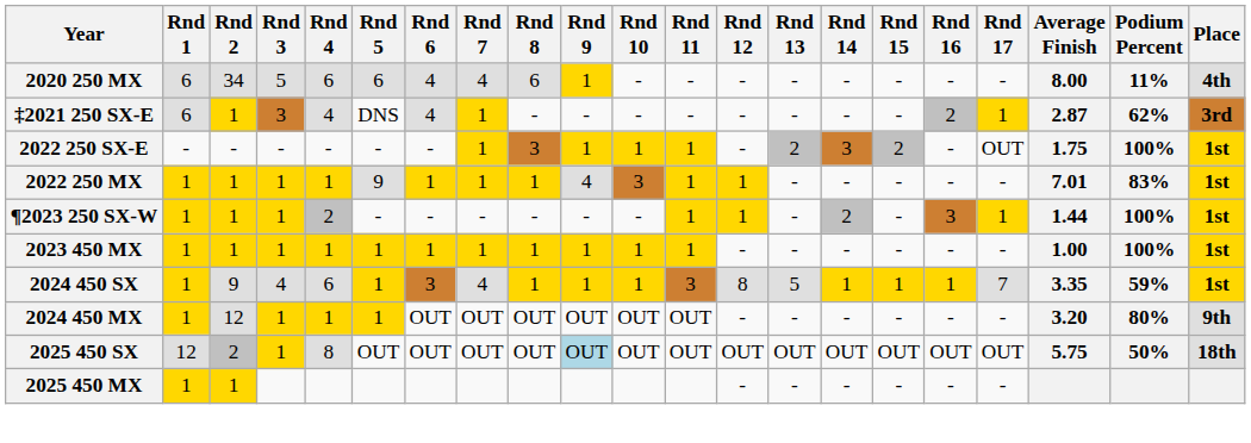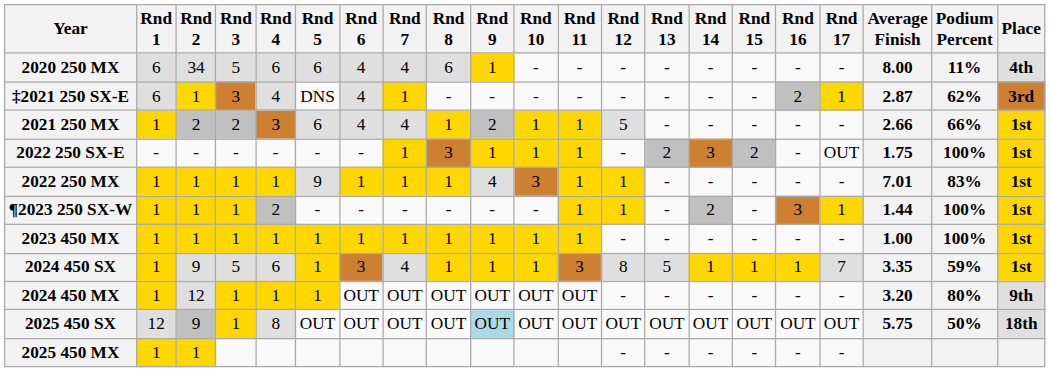 <table class="wikitable" style="font-size: 85%; text-align:center">
 <tr valign="top">
 <th valign="middle">Year</th>
 <th>Rnd<br>1</th>
 <th>Rnd<br>2</th>
 <th>Rnd<br>3</th>
 <th>Rnd<br>4</th>
 <th>Rnd<br>5</th>
 <th>Rnd<br>6</th>
 <th>Rnd<br>7</th>
 <th>Rnd<br>8</th>
 <th>Rnd<br>9</th>
 <th>Rnd<br>10</th>
 <th>Rnd<br>11</th>
 <th>Rnd<br>12</th>
 <th>Rnd<br>13</th>
 <th>Rnd<br>14</th>
 <th>Rnd<br>15</th>
 <th>Rnd<br>16</th>
 <th>Rnd<br>17</th>
 <th valign="middle">Average<br>Finish</th>
 <th valign="middle">Podium<br>Percent</th>
 <th valign="middle">Place</th>
 </tr>
 <tr>
 <th>2020 250 MX</th>
 <td style="background:#dfdfdf;">6</td>
 <td style="background:#dfdfdf;">34</td>
 <td style="background:#dfdfdf;">5</td>
 <td style="background:#dfdfdf;">6</td>
 <td style="background:#dfdfdf;">6</td>
 <td style="background:#dfdfdf;">4</td>
 <td style="background:#dfdfdf;">4</td>
 <td style="background:#dfdfdf;">6</td>
 <td style="background: gold;">1</td>
 <td>-</td>
 <td>-</td>
 <td>-</td>
 <td>-</td>
 <td>-</td>
 <td>-</td>
 <td>-</td>
 <td>-</td>
 <th>8.00</th>
 <th>11%</th>
 <th style="background:#dfdfdf;">4th</th>
 </tr>
 <tr>
 <th>‡2021 250 SX-E</th>
 <td style="background:#dfdfdf;">6</td>
 <td style="background: gold;">1</td>
 <td style="background:#CD7F32;">3</td>
 <td style="background:#dfdfdf;">4</td>
 <td>DNS</td>
 <td style="background:#dfdfdf;">4</td>
 <td style="background: gold;">1</td>
 <td>-</td>
 <td>-</td>
 <td>-</td>
 <td>-</td>
 <td>-</td>
 <td>-</td>
 <td>-</td>
 <td>-</td>
 <td style="background: silver;">2</td>
 <td style="background: gold;">1</td>
 <th>2.87</th>
 <th>62%</th>
 <th style="background:#CD7F32;">3rd</th>
+</tr>
+<tr>
+<th>2021 250 MX</th>
+<td style="background: gold;">1</td>
+<td style="background: silver;">2</td>
+<td style="background: silver;">2</td>
+<td style="background:#CD7F32;">3</td>
+<td style="background:#dfdfdf;">6</td>
+<td style="background:#dfdfdf;">4</td>
+<td style="background:#dfdfdf;">4</td>
+<td style="background: gold;">1</td>
+<td style="background: silver;">2</td>
+<td style="background: gold;">1</td>
+<td style="background: gold;">1</td>
+<td style="background:#dfdfdf;">5</td>
+<td>-</td>
+<td>-</td>
+<td>-</td>
+<td>-</td>
+<td>-</td>
+<th>2.66</th>
+<th>66%</th>
+<th style="background: gold;">1st</th>
 </tr>
 <tr>
 <th>2022 250 SX-E</th>
 <td>-</td>
 <td>-</td>
 <td>-</td>
 <td>-</td>
 <td>-</td>
 <td>-</td>
 <td style="background: gold;">1</td>
 <td style="background:#CD7F32;">3</td>
 <td style="background: gold;">1</td>
 <td style="background: gold;">1</td>
 <td style="background: gold;">1</td>
 <td>-</td>
 <td style="background: silver;">2</td>
 <td style="background:#CD7F32;">3</td>
 <td style="background: silver;">2</td>
 <td>-</td>
 <td>OUT</td>
 <th>1.75</th>
 <th>100%</th>
 <th style="background: gold;">1st</th>
 </tr>
 <tr>
 <th>2022 250 MX</th>
 <td style="background: gold;">1</td>
 <td style="background: gold;">1</td>
 <td style="background: gold;">1</td>
 <td style="background: gold;">1</td>
 <td style="background:#dfdfdf;">9</td>
 <td style="background: gold;">1</td>
 <td style="background: gold;">1</td>
 <td style="background: gold;">1</td>
 <td style="background:#dfdfdf;">4</td>
 <td style="background:#CD7F32;">3</td>
 <td style="background: gold;">1</td>
 <td style="background: gold;">1</td>
 <td>-</td>
 <td>-</td>
 <td>-</td>
 <td>-</td>
 <td>-</td>
 <th>7.01</th>
 <th>83%</th>
 <th style="background: gold;">1st</th>
 </tr>
 <tr>
 <th>¶2023 250 SX-W</th>
 <td style="background: gold;">1</td>
 <td style="background: gold;">1</td>
 <td style="background: gold;">1</td>
 <td style="background: silver;">2</td>
 <td>-</td>
 <td>-</td>
 <td>-</td>
 <td>-</td>
 <td>-</td>
 <td>-</td>
 <td style="background: gold;">1</td>
 <td style="background: gold;">1</td>
 <td>-</td>
 <td style="background: silver;">2</td>
 <td>-</td>
 <td style="background:#CD7F32;">3</td>
 <td style="background: gold;">1</td>
 <th>1.44</th>
 <th>100%</th>
 <th style="background: gold;">1st</th>
 </tr>
 <tr>
 <th>2023 450 MX</th>
 <td style="background: gold;">1</td>
 <td style="background: gold;">1</td>
 <td style="background: gold;">1</td>
 <td style="background: gold;">1</td>
 <td style="background: gold;">1</td>
 <td style="background: gold;">1</td>
 <td style="background: gold;">1</td>
 <td style="background: gold;">1</td>
 <td style="background: gold;">1</td>
 <td style="background: gold;">1</td>
 <td style="background: gold;">1</td>
 <td>-</td>
 <td>-</td>
 <td>-</td>
 <td>-</td>
 <td>-</td>
 <td>-</td>
 <th>1.00</th>
 <th>100%</th>
 <th style="background: gold;">1st</th>
 </tr>
 <tr>
 <th>2024 450 SX</th>
 <td style="background: gold;">1</td>
 <td style="background:#dfdfdf;">9</td>
-<td style="background:#dfdfdf;">4</td>
+<td style="background:#dfdfdf;">5</td>
 <td style="background:#dfdfdf;">6</td>
 <td style="background: gold;">1</td>
 <td style="background:#CD7F32;">3</td>
 <td style="background:#dfdfdf;">4</td>
 <td style="background: gold;">1</td>
 <td style="background: gold;">1</td>
 <td style="background: gold;">1</td>
 <td style="background:#CD7F32;">3</td>
 <td style="background:#dfdfdf;">8</td>
 <td style="background:#dfdfdf;">5</td>
 <td style="background: gold;">1</td>
 <td style="background: gold;">1</td>
 <td style="background: gold;">1</td>
 <td style="background:#dfdfdf;">7</td>
 <th>3.35</th>
 <th>59%</th>
 <th style="background: gold;">1st</th>
 </tr>
 <tr>
 <th>2024 450 MX</th>
 <td style="background: gold;">1</td>
 <td style="background:#dfdfdf;">12</td>
 <td style="background: gold;">1</td>
 <td style="background: gold;">1</td>
 <td style="background: gold;">1</td>
 <td>OUT</td>
 <td>OUT</td>
 <td>OUT</td>
 <td>OUT</td>
 <td>OUT</td>
 <td>OUT</td>
 <td>-</td>
 <td>-</td>
 <td>-</td>
 <td>-</td>
 <td>-</td>
 <td>-</td>
 <th>3.20</th>
 <th>80%</th>
 <th style="background:#dfdfdf;">9th</th>
 </tr>
 <tr>
 <th>2025 450 SX</th>
 <td style="background:#dfdfdf;">12</td>
-<td style="background: silver;">2</td>
+<td style="background: silver;">9</td>
 <td style="background: gold;">1</td>
 <td style="background:#dfdfdf;">8</td>
 <td>OUT</td>
 <td>OUT</td>
 <td>OUT</td>
 <td>OUT</td>
 <td style="background: lightblue;">OUT</td>
 <td>OUT</td>
 <td>OUT</td>
 <td>OUT</td>
 <td>OUT</td>
 <td>OUT</td>
 <td>OUT</td>
 <td>OUT</td>
 <td>OUT</td>
 <th>5.75</th>
 <th>50%</th>
 <th style="background:#dfdfdf;">18th</th>
 </tr>
 <tr>
 <th>2025 450 MX</th>
 <td style="background: gold;">1</td>
 <td style="background: gold;">1</td>
 <td></td>
 <td></td>
 <td></td>
 <td></td>
 <td></td>
 <td></td>
 <td></td>
 <td></td>
 <td></td>
 <td>-</td>
 <td>-</td>
 <td>-</td>
 <td>-</td>
 <td>-</td>
 <td>-</td>
 <th></th>
 <th></th>
 <th></th>
 </tr>
 </table>
